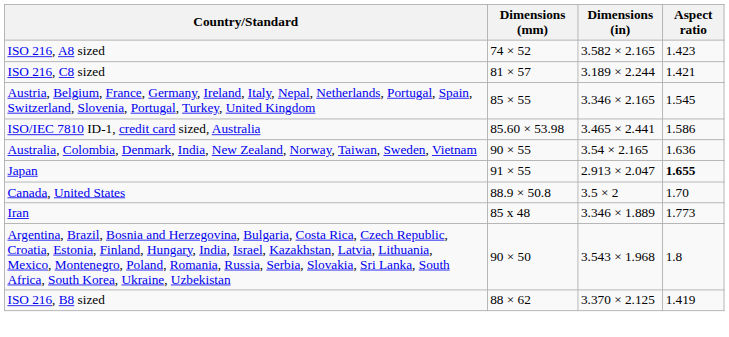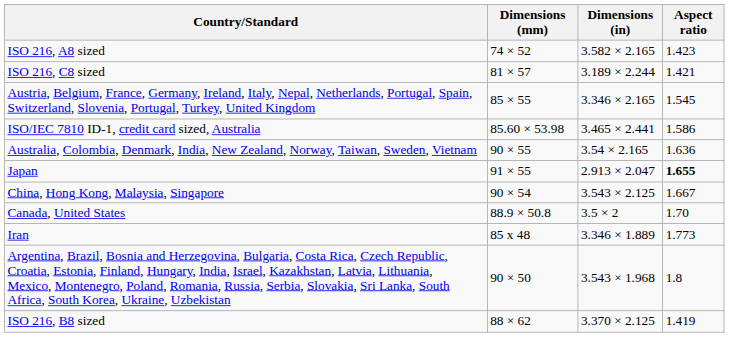 <table class="wikitable sortable">
 <tr>
 <th>Country/Standard</th>
 <th>Dimensions (mm)</th>
 <th>Dimensions (in)</th>
 <th>Aspect ratio</th>
 </tr>
 <tr>
 <td><a href='#'>ISO 216</a>, <a href='#'>A8</a> sized</td>
 <td>74 × 52</td>
 <td>3.582 × 2.165</td>
 <td>1.423</td>
 </tr>
 <tr>
 <td><a href='#'>ISO 216</a>, <a href='#'>C8</a> sized</td>
 <td>81 × 57</td>
 <td>3.189 × 2.244</td>
 <td>1.421</td>
 </tr>
 <tr>
 <td><a href='#'>Austria</a>, <a href='#'>Belgium</a>, <a href='#'>France</a>, <a href='#'>Germany</a>, <a href='#'>Ireland</a>, <a href='#'>Italy</a>, <a href='#'>Nepal</a>, <a href='#'>Netherlands</a>, <a href='#'>Portugal</a>, <a href='#'>Spain</a>, <a href='#'>Switzerland</a>, <a href='#'>Slovenia</a>, <a href='#'>Portugal</a>, <a href='#'>Turkey</a>, <a href='#'>United Kingdom</a></td>
 <td>85 × 55</td>
 <td>3.346 × 2.165</td>
 <td>1.545</td>
 </tr>
 <tr>
 <td><a href='#'>ISO/IEC 7810</a> ID-1, <a href='#'>credit card</a> sized, <a href='#'>Australia</a></td>
 <td>85.60 × 53.98</td>
 <td>3.465 × 2.441</td>
 <td>1.586</td>
 </tr>
 <tr>
 <td><a href='#'>Australia</a>, <a href='#'>Colombia</a>, <a href='#'>Denmark</a>, <a href='#'>India</a>, <a href='#'>New Zealand</a>, <a href='#'>Norway</a>, <a href='#'>Taiwan</a>, <a href='#'>Sweden</a>, <a href='#'>Vietnam</a></td>
 <td>90 × 55</td>
 <td>3.54 × 2.165</td>
 <td>1.636</td>
 </tr>
 <tr>
 <td><a href='#'>Japan</a></td>
 <td>91 × 55</td>
 <td>2.913 × 2.047</td>
 <td><strong>1.655</strong></td>
 </tr>
 <tr>
+<td><a href='#'>China</a>, <a href='#'>Hong Kong</a>, <a href='#'>Malaysia</a>, <a href='#'>Singapore</a></td>
+<td>90 × 54</td>
+<td>3.543 × 2.125</td>
+<td>1.667</td>
+</tr>
+<tr>
 <td><a href='#'>Canada</a>, <a href='#'>United States</a></td>
 <td>88.9 × 50.8</td>
 <td>3.5 × 2</td>
 <td>1.70</td>
 </tr>
 <tr>
 <td><a href='#'>Iran</a></td>
 <td>85 x 48</td>
 <td>3.346 × 1.889</td>
 <td>1.773</td>
 </tr>
 <tr>
 <td><a href='#'>Argentina</a>, <a href='#'>Brazil</a>, <a href='#'>Bosnia and Herzegovina</a>, <a href='#'>Bulgaria</a>, <a href='#'>Costa Rica</a>, <a href='#'>Czech Republic</a>, <br> <a href='#'>Croatia</a>, <a href='#'>Estonia</a>, <a href='#'>Finland</a>, <a href='#'>Hungary</a>, <a href='#'>India</a>, <a href='#'>Israel</a>, <a href='#'>Kazakhstan</a>, <a href='#'>Latvia</a>, <a href='#'>Lithuania</a>, <br> <a href='#'>Mexico</a>, <a href='#'>Montenegro</a>, <a href='#'>Poland</a>, <a href='#'>Romania</a>, <a href='#'>Russia</a>, <a href='#'>Serbia</a>, <a href='#'>Slovakia</a>, <a href='#'>Sri Lanka</a>, <a href='#'>South Africa</a>, <a href='#'>South Korea</a>, <a href='#'>Ukraine</a>, <a href='#'>Uzbekistan</a></td>
 <td>90 × 50</td>
 <td>3.543 × 1.968</td>
 <td>1.8</td>
 </tr>
 <tr>
 <td><a href='#'>ISO 216</a>, <a href='#'>B8</a> sized</td>
 <td>88 × 62</td>
 <td>3.370 × 2.125</td>
 <td>1.419</td>
 </tr>
 </table>
